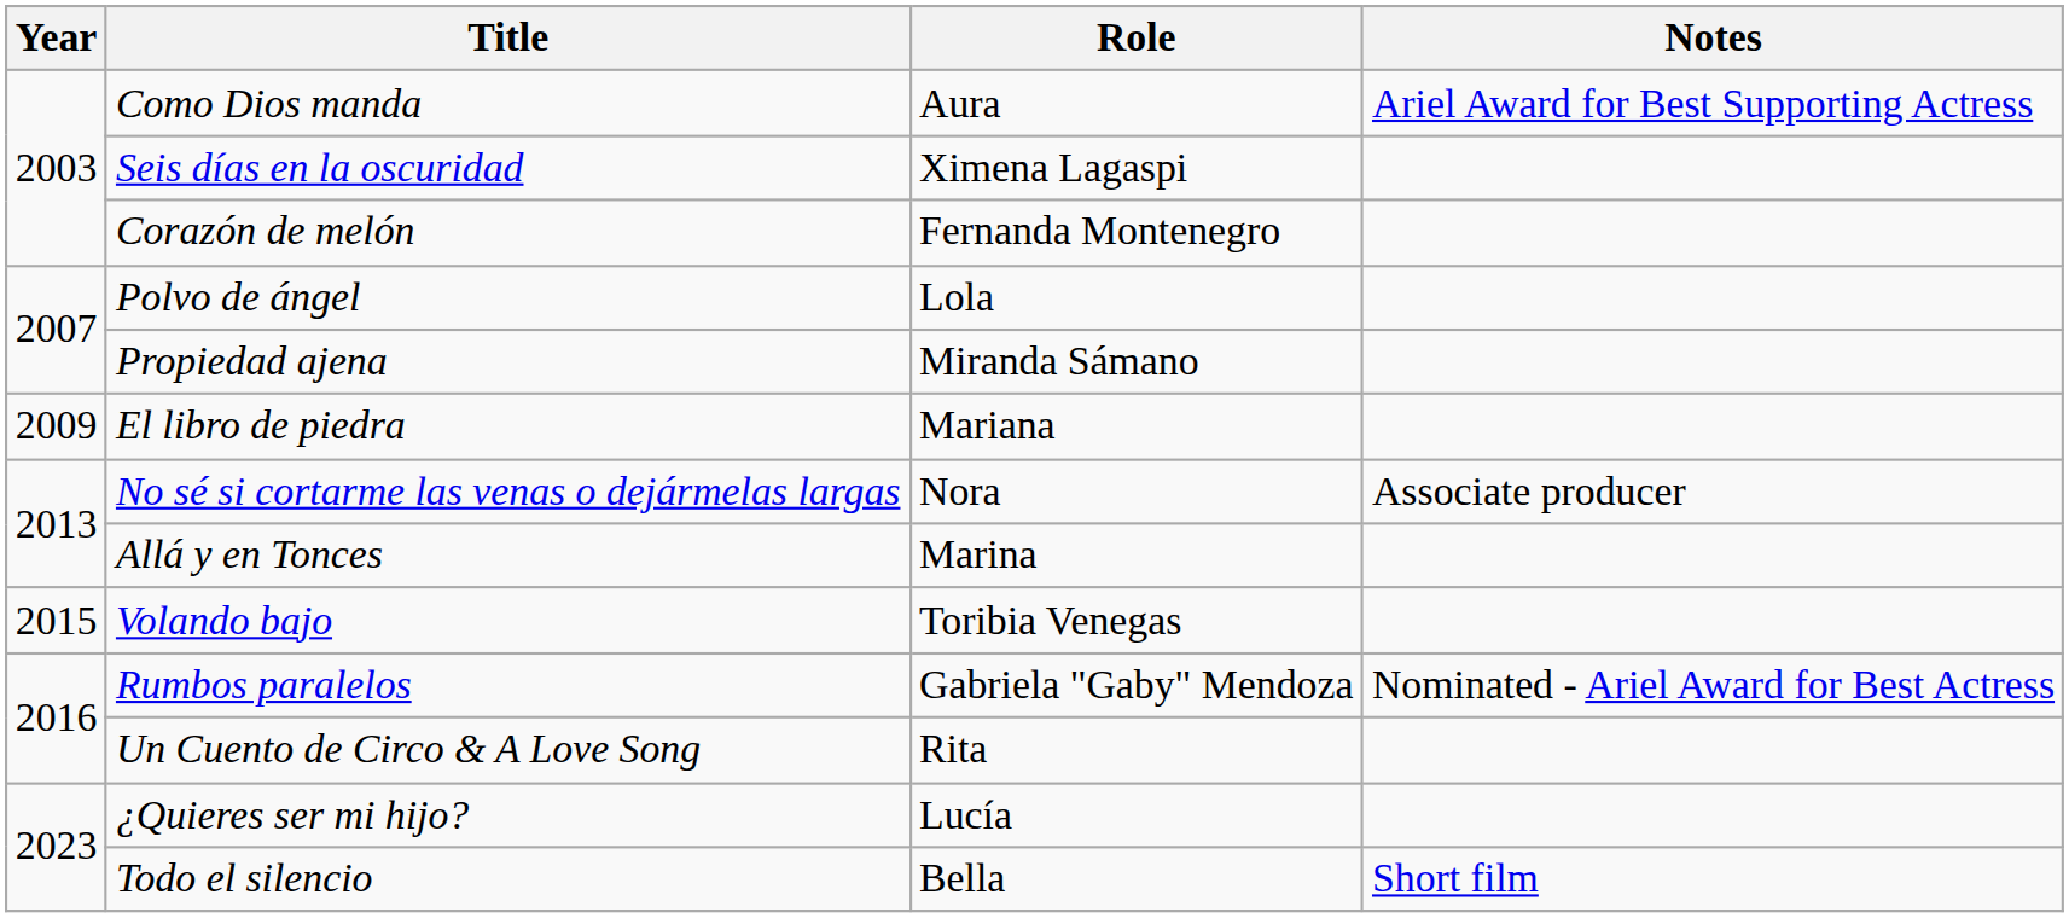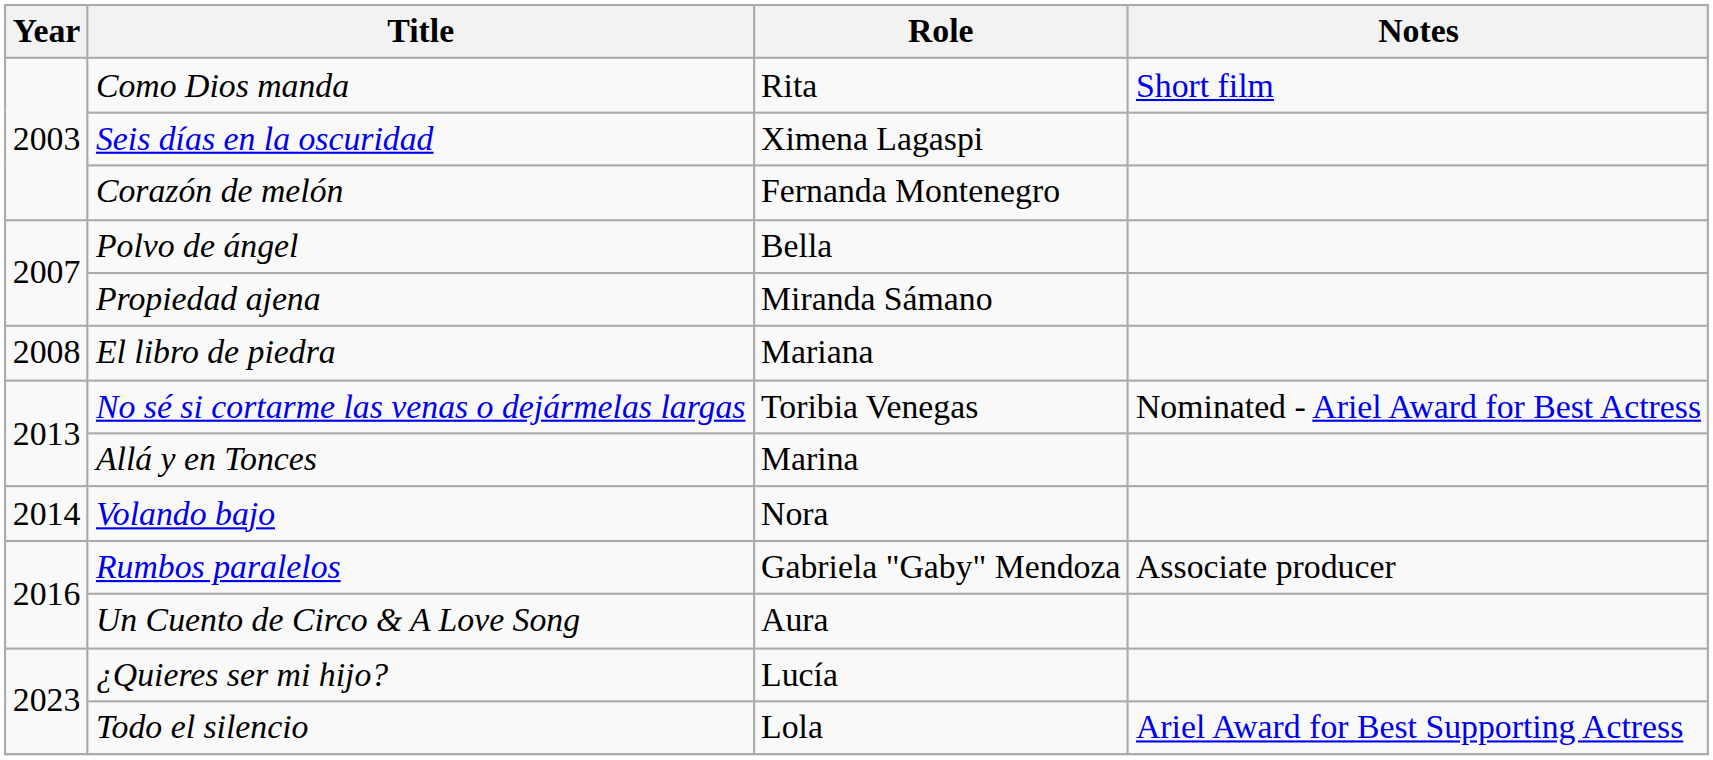 <table class="wikitable sortable">
 <tr>
 <th>Year</th>
 <th>Title</th>
 <th>Role</th>
 <th>Notes</th>
 </tr>
 <tr>
 <td rowspan="3">2003</td>
 <td><em>Como Dios manda</em></td>
-<td>Aura</td>
-<td><a href='#'>Ariel Award for Best Supporting Actress</a></td>
+<td>Rita</td>
+<td><a href='#'>Short film</a></td>
 </tr>
 <tr>
 <td><em><a href='#'>Seis días en la oscuridad</a></em></td>
 <td>Ximena Lagaspi</td>
 <td></td>
 </tr>
 <tr>
 <td><em>Corazón de melón</em></td>
 <td>Fernanda Montenegro</td>
 <td></td>
 </tr>
 <tr>
 <td rowspan="2">2007</td>
 <td><em>Polvo de ángel</em></td>
-<td>Lola</td>
+<td>Bella</td>
 <td></td>
 </tr>
 <tr>
 <td><em>Propiedad ajena</em></td>
 <td>Miranda Sámano</td>
 <td></td>
 </tr>
 <tr>
-<td>2009</td>
+<td>2008</td>
 <td><em>El libro de piedra</em></td>
 <td>Mariana</td>
 <td></td>
 </tr>
 <tr>
 <td rowspan="2">2013</td>
 <td><em><a href='#'>No sé si cortarme las venas o dejármelas largas</a></em></td>
-<td>Nora</td>
-<td>Associate producer</td>
+<td>Toribia Venegas</td>
+<td>Nominated - <a href='#'>Ariel Award for Best Actress</a></td>
 </tr>
 <tr>
 <td><em>Allá y en Tonces</em></td>
 <td>Marina</td>
 <td></td>
 </tr>
 <tr>
-<td>2015</td>
+<td>2014</td>
 <td><em><a href='#'>Volando bajo</a></em></td>
-<td>Toribia Venegas</td>
+<td>Nora</td>
 <td></td>
 </tr>
 <tr>
 <td rowspan="2">2016</td>
 <td><em><a href='#'>Rumbos paralelos</a></em></td>
 <td>Gabriela "Gaby" Mendoza</td>
-<td>Nominated - <a href='#'>Ariel Award for Best Actress</a></td>
+<td>Associate producer</td>
 </tr>
 <tr>
 <td><em>Un Cuento de Circo & A Love Song </em></td>
-<td>Rita</td>
+<td>Aura</td>
 <td></td>
 </tr>
 <tr>
 <td rowspan="2">2023</td>
 <td><em>¿Quieres ser mi hijo?</em></td>
 <td>Lucía</td>
 <td></td>
 </tr>
 <tr>
 <td><em>Todo el silencio</em></td>
-<td>Bella</td>
-<td><a href='#'>Short film</a></td>
+<td>Lola</td>
+<td><a href='#'>Ariel Award for Best Supporting Actress</a></td>
 </tr>
 <tr>
 </tr>
 </table>
